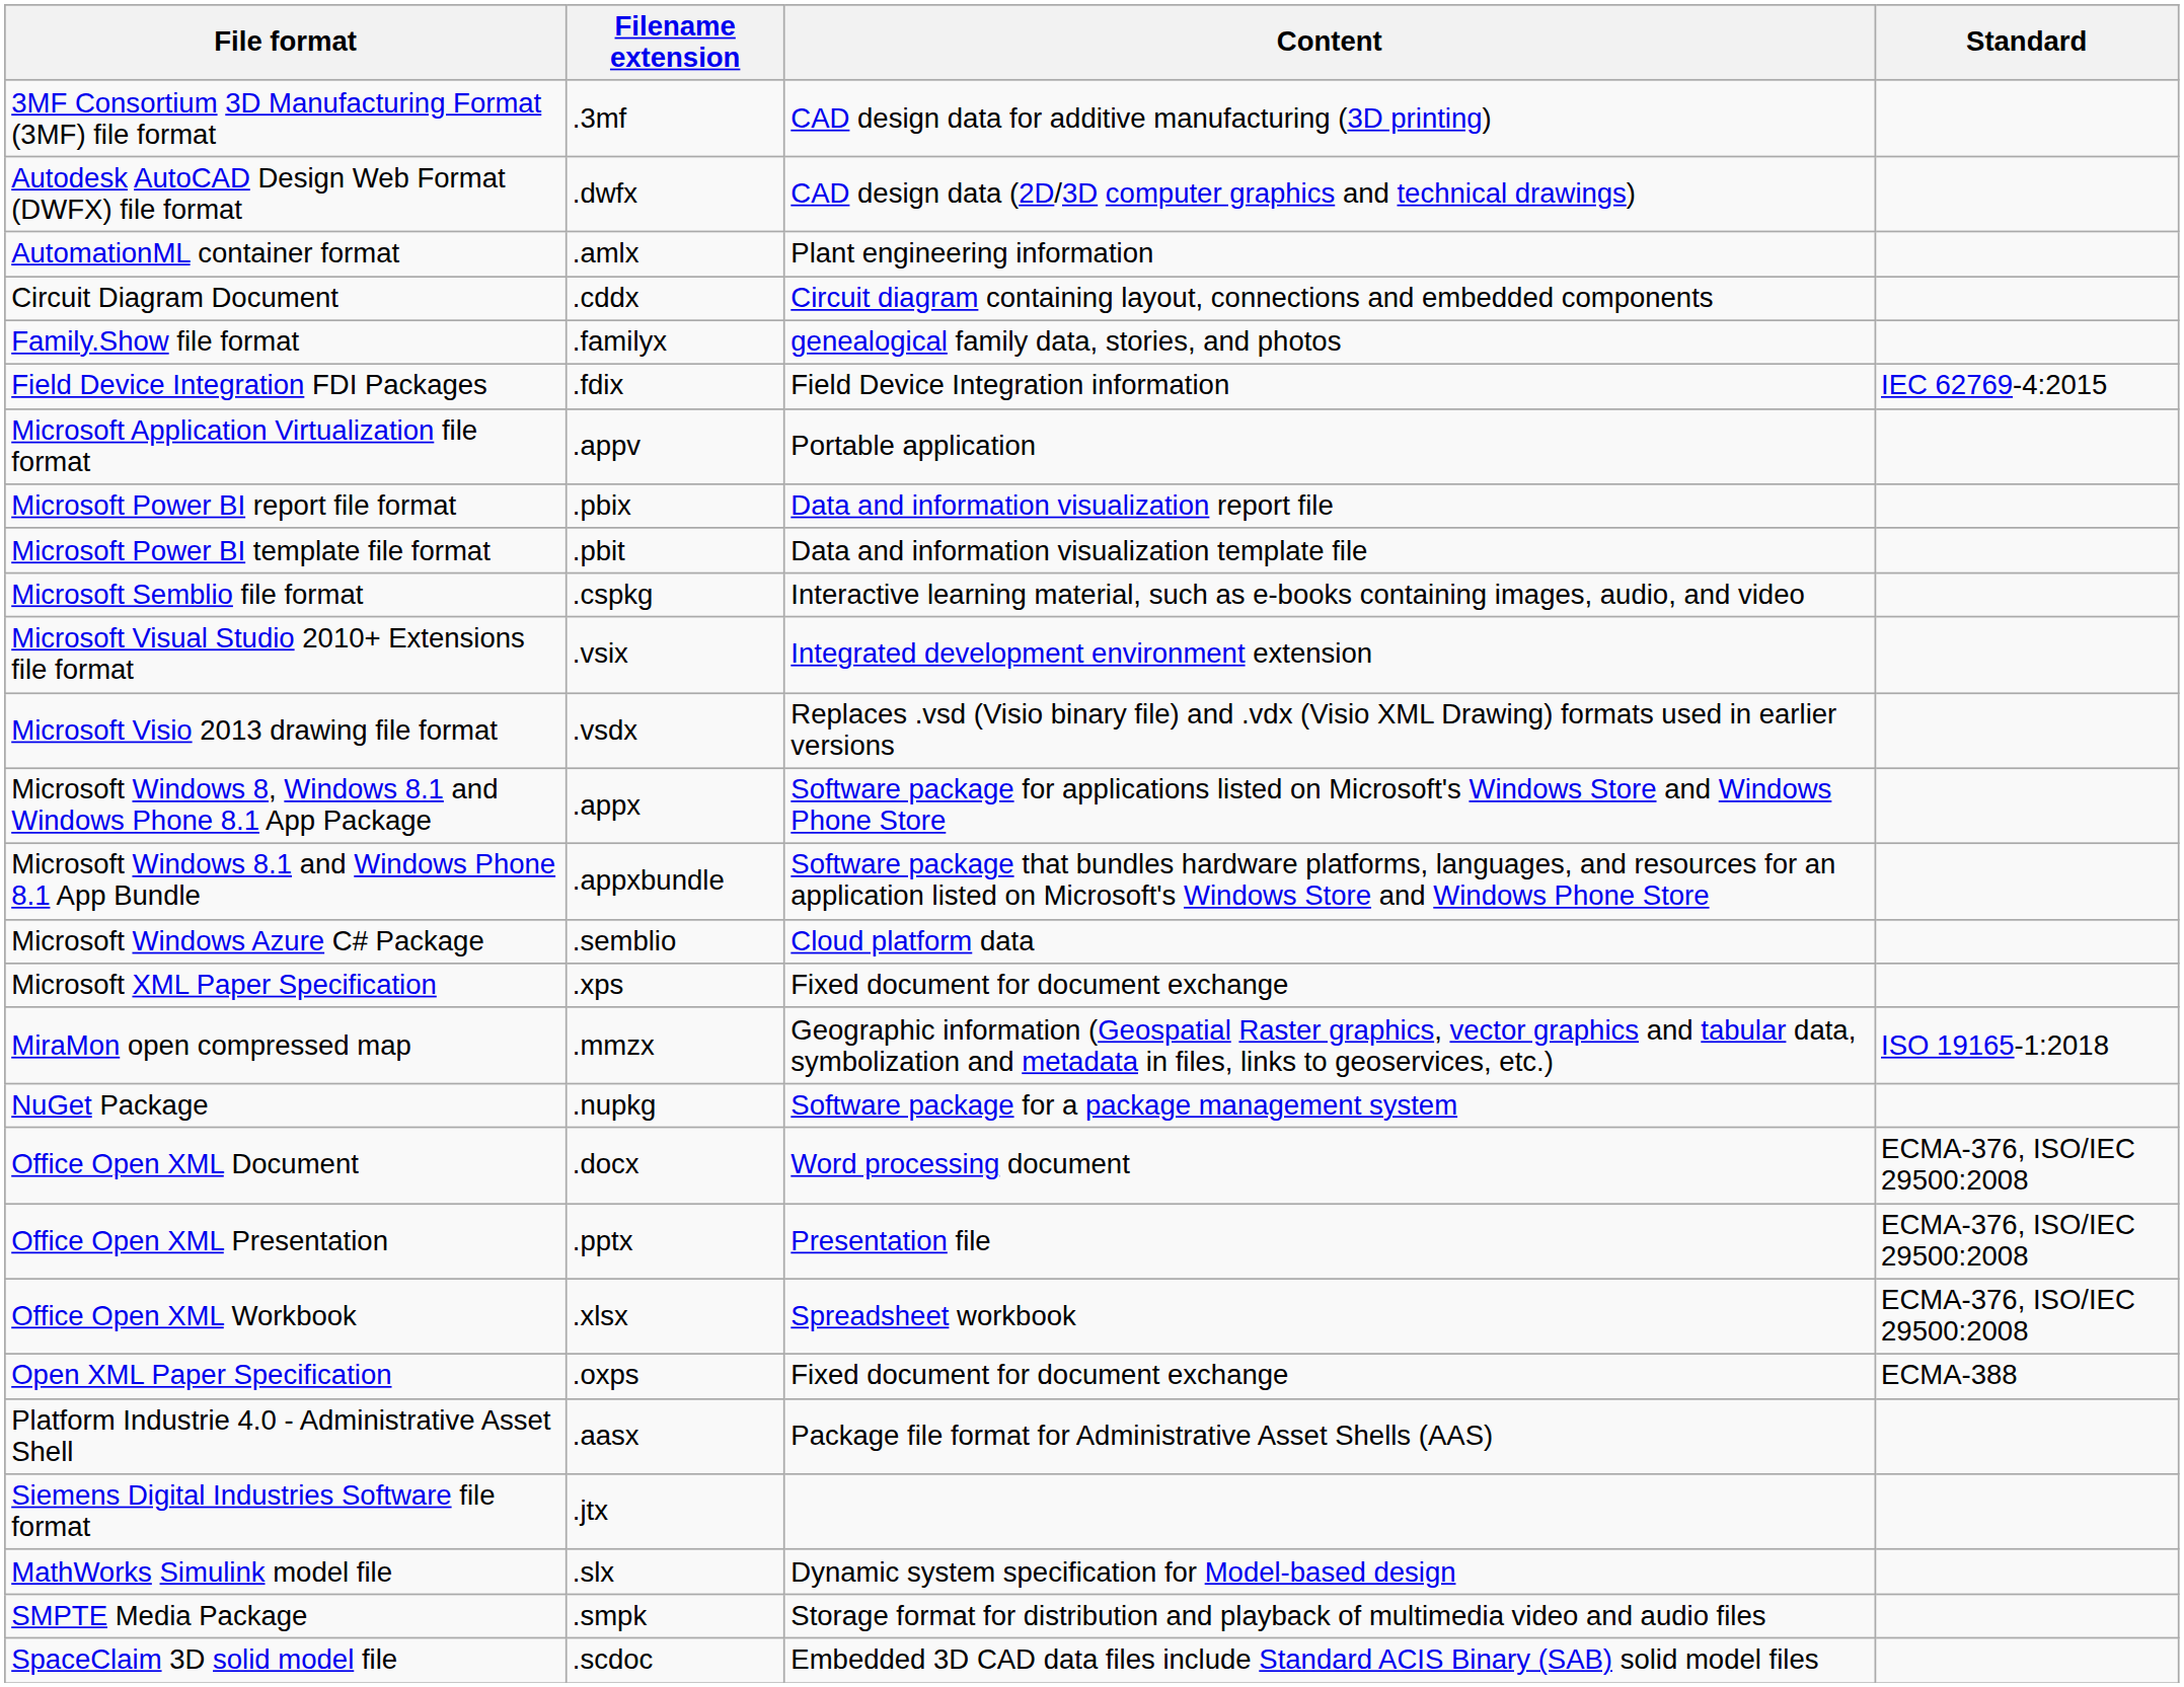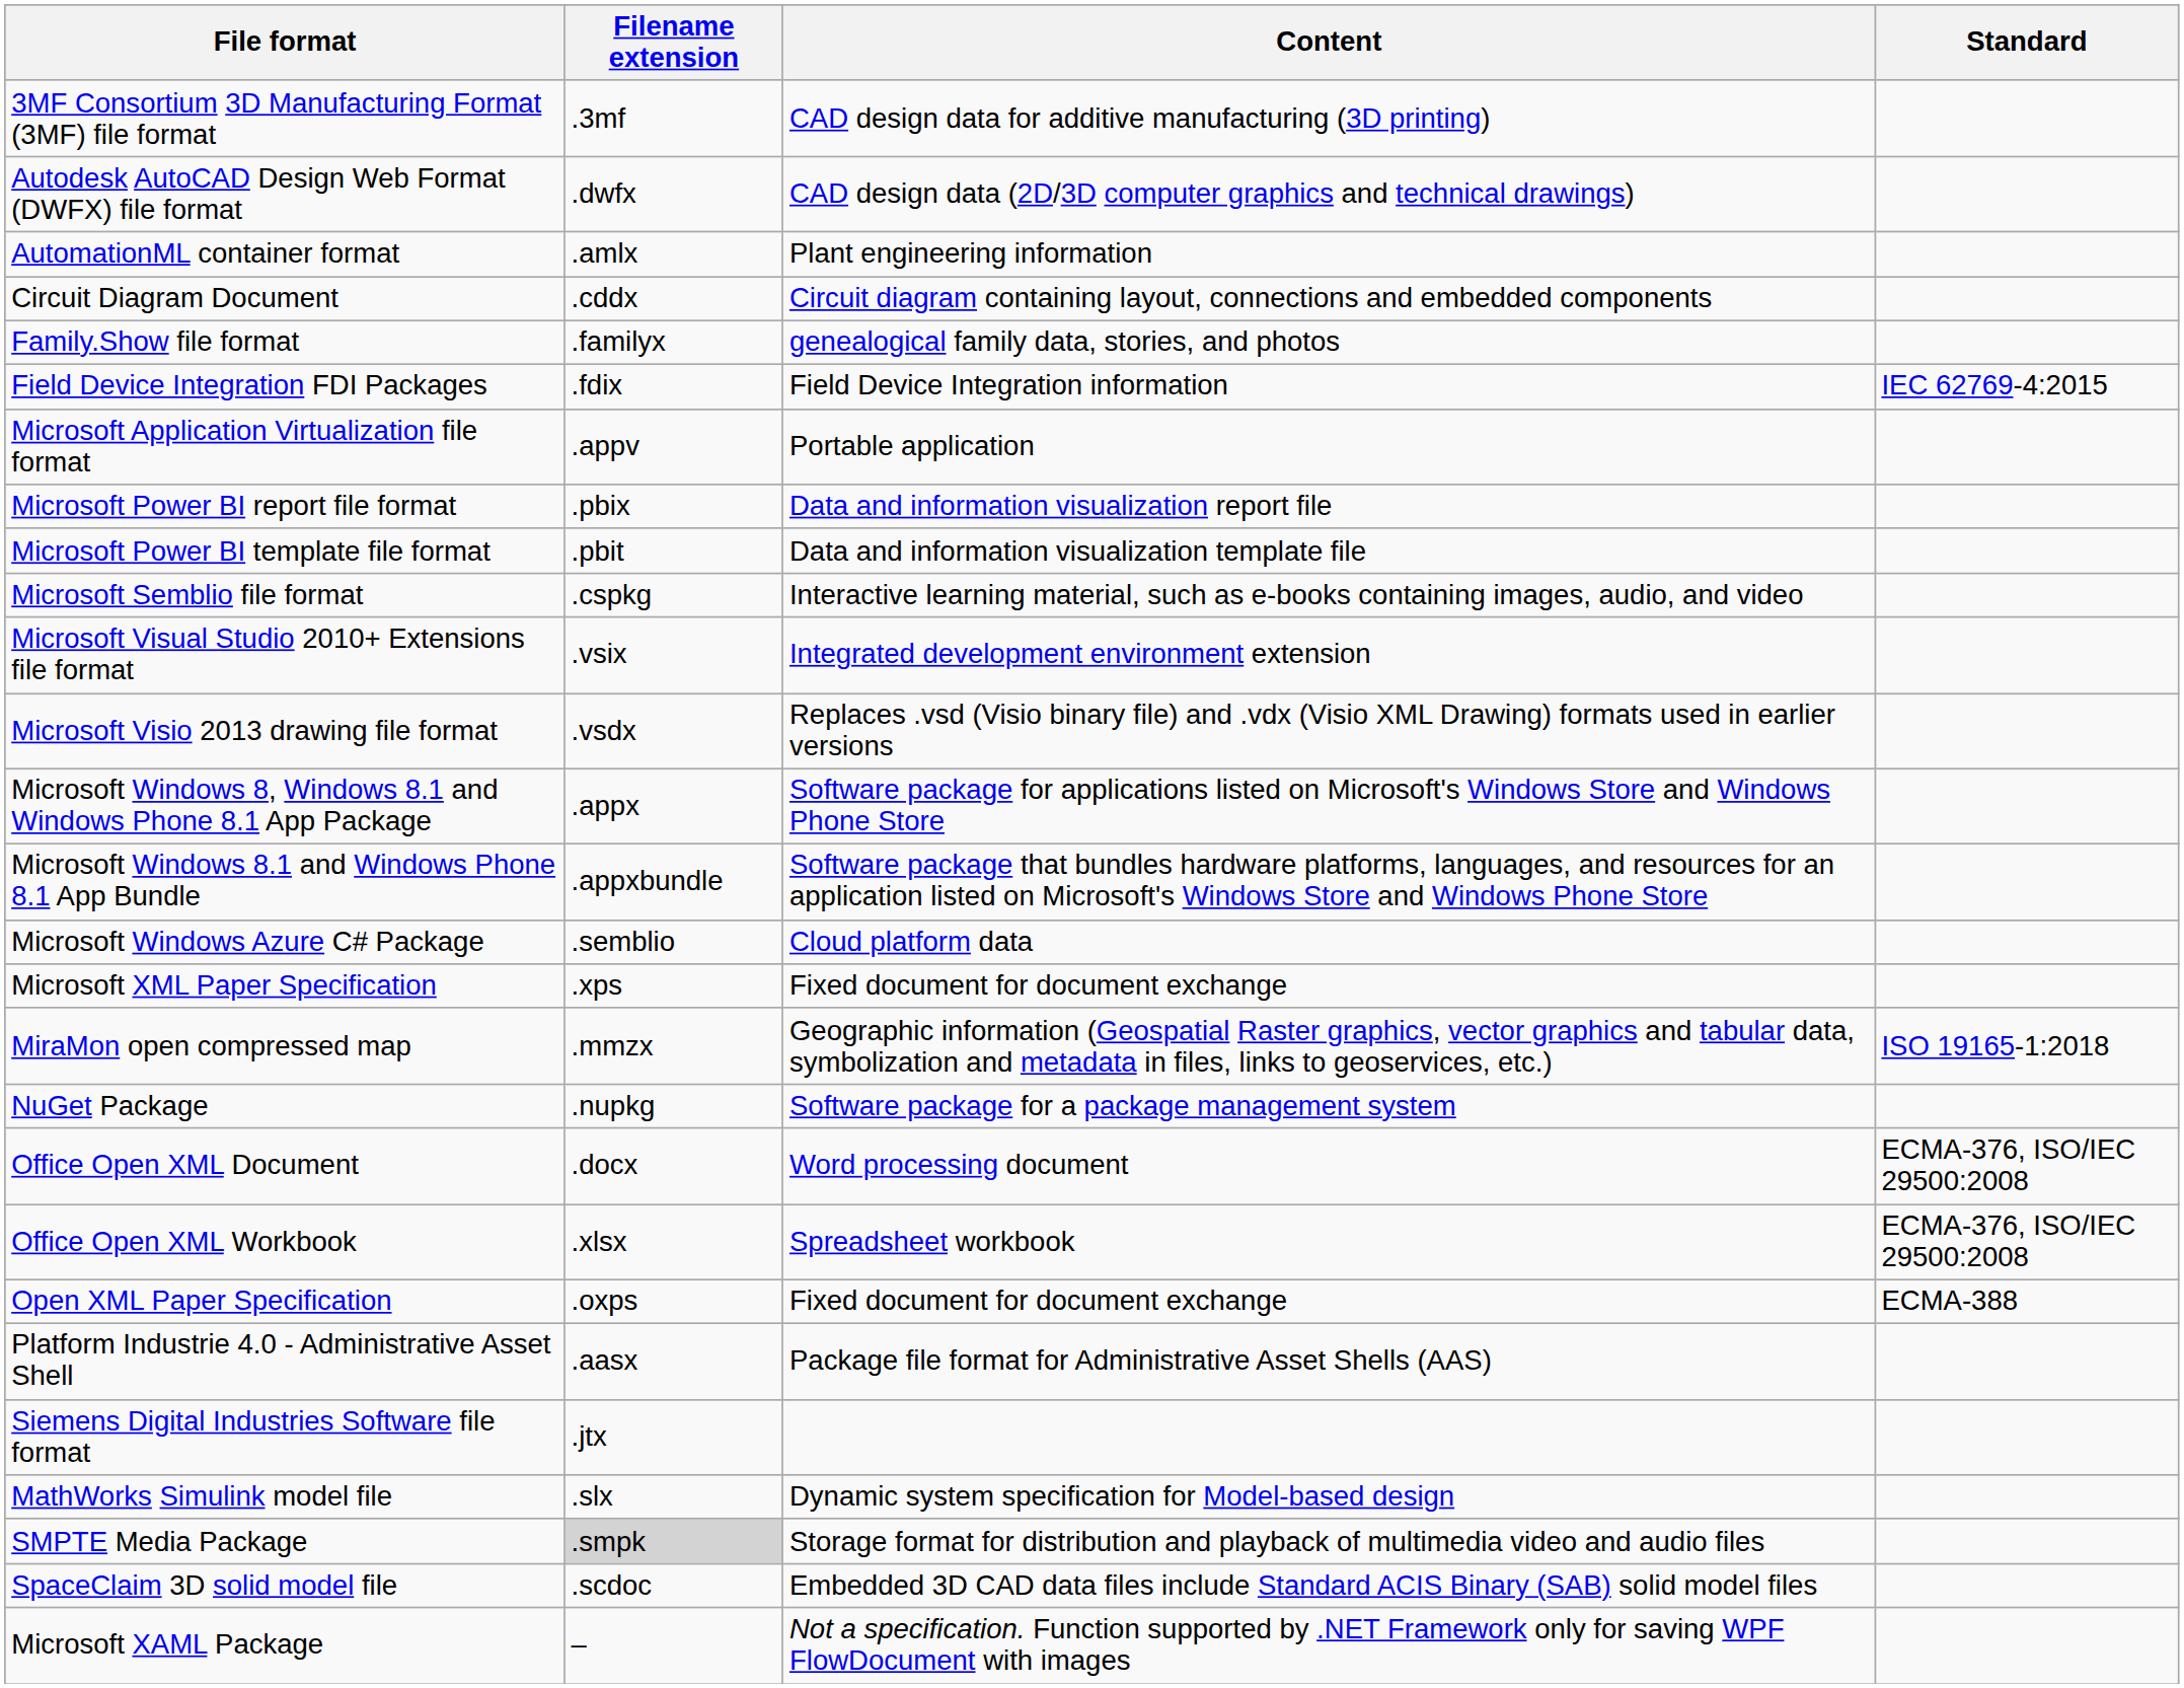 <table class="wikitable">
 <tr>
 <th>File format</th>
 <th><a href='#'>Filename extension</a></th>
 <th>Content</th>
 <th>Standard</th>
 </tr>
 <tr>
 <td><a href='#'>3MF Consortium</a> <a href='#'>3D Manufacturing Format</a> (3MF) file format</td>
 <td>.3mf</td>
 <td><a href='#'>CAD</a> design data for additive manufacturing (<a href='#'>3D printing</a>)</td>
 <td></td>
 </tr>
 <tr>
 <td><a href='#'>Autodesk</a> <a href='#'>AutoCAD</a> Design Web Format (DWFX) file format</td>
 <td>.dwfx</td>
 <td><a href='#'>CAD</a> design data (<a href='#'>2D</a>/<a href='#'>3D</a> <a href='#'>computer graphics</a> and <a href='#'>technical drawings</a>)</td>
 <td></td>
 </tr>
 <tr>
 <td><a href='#'>AutomationML</a> container format</td>
 <td>.amlx</td>
 <td>Plant engineering information</td>
 <td></td>
 </tr>
 <tr>
 <td>Circuit Diagram Document</td>
 <td>.cddx</td>
 <td><a href='#'>Circuit diagram</a> containing layout, connections and embedded components</td>
 <td></td>
 </tr>
 <tr>
 <td><a href='#'>Family.Show</a> file format</td>
 <td>.familyx</td>
 <td><a href='#'>genealogical</a> family data, stories, and photos</td>
 <td></td>
 </tr>
 <tr>
 <td><a href='#'>Field Device Integration</a> FDI Packages</td>
 <td>.fdix</td>
 <td>Field Device Integration information</td>
 <td><a href='#'>IEC 62769</a>-4:2015</td>
 </tr>
 <tr>
 <td><a href='#'>Microsoft Application Virtualization</a> file format</td>
 <td>.appv</td>
 <td>Portable application</td>
 <td></td>
 </tr>
 <tr>
 <td><a href='#'>Microsoft Power BI</a> report file format</td>
 <td>.pbix</td>
 <td><a href='#'>Data and information visualization</a> report file</td>
 <td></td>
 </tr>
 <tr>
 <td><a href='#'>Microsoft Power BI</a> template file format</td>
 <td>.pbit</td>
 <td>Data and information visualization template file</td>
 <td></td>
 </tr>
 <tr>
 <td><a href='#'>Microsoft Semblio</a> file format</td>
 <td>.cspkg</td>
 <td>Interactive learning material, such as e-books containing images, audio, and video</td>
 <td></td>
 </tr>
 <tr>
 <td><a href='#'>Microsoft Visual Studio</a> 2010+ Extensions file format</td>
 <td>.vsix</td>
 <td><a href='#'>Integrated development environment</a> extension</td>
 <td></td>
 </tr>
 <tr>
 <td><a href='#'>Microsoft Visio</a> 2013 drawing file format</td>
 <td>.vsdx</td>
 <td>Replaces .vsd (Visio binary file) and .vdx (Visio XML Drawing) formats used in earlier versions</td>
 <td></td>
 </tr>
 <tr>
 <td>Microsoft <a href='#'>Windows 8</a>, <a href='#'>Windows 8.1</a> and <a href='#'>Windows Phone 8.1</a> App Package</td>
 <td>.appx</td>
 <td><a href='#'>Software package</a> for applications listed on Microsoft's <a href='#'>Windows Store</a> and <a href='#'>Windows Phone Store</a></td>
 <td></td>
 </tr>
 <tr>
 <td>Microsoft <a href='#'>Windows 8.1</a> and <a href='#'>Windows Phone 8.1</a> App Bundle</td>
 <td>.appxbundle</td>
 <td><a href='#'>Software package</a> that bundles hardware platforms, languages, and resources for an application listed on Microsoft's <a href='#'>Windows Store</a> and <a href='#'>Windows Phone Store</a></td>
 <td></td>
 </tr>
 <tr>
 <td>Microsoft <a href='#'>Windows Azure</a> C# Package</td>
 <td>.semblio</td>
 <td><a href='#'>Cloud platform</a> data</td>
 <td></td>
 </tr>
 <tr>
 <td>Microsoft <a href='#'>XML Paper Specification</a></td>
 <td>.xps</td>
 <td>Fixed document for document exchange</td>
 <td></td>
 </tr>
 <tr>
 <td><a href='#'>MiraMon</a> open compressed map</td>
 <td>.mmzx</td>
 <td>Geographic information (<a href='#'>Geospatial</a> <a href='#'>Raster graphics</a>, <a href='#'>vector graphics</a> and <a href='#'>tabular</a> data, symbolization and <a href='#'>metadata</a> in files, links to geoservices, etc.)</td>
 <td><a href='#'>ISO 19165</a>-1:2018</td>
 </tr>
 <tr>
 <td><a href='#'>NuGet</a> Package</td>
 <td>.nupkg</td>
 <td><a href='#'>Software package</a> for a <a href='#'>package management system</a></td>
 <td></td>
 </tr>
 <tr>
 <td><a href='#'>Office Open XML</a> Document</td>
 <td>.docx</td>
 <td><a href='#'>Word processing</a> document</td>
 <td>ECMA-376, ISO/IEC 29500:2008</td>
 </tr>
 <tr>
-<td><a href='#'>Office Open XML</a> Presentation</td>
-<td>.pptx</td>
-<td><a href='#'>Presentation</a> file</td>
-<td>ECMA-376, ISO/IEC 29500:2008</td>
-</tr>
-<tr>
 <td><a href='#'>Office Open XML</a> Workbook</td>
 <td>.xlsx</td>
 <td><a href='#'>Spreadsheet</a> workbook</td>
 <td>ECMA-376, ISO/IEC 29500:2008</td>
 </tr>
 <tr>
 <td><a href='#'>Open XML Paper Specification</a></td>
 <td>.oxps</td>
 <td>Fixed document for document exchange</td>
 <td>ECMA-388</td>
 </tr>
 <tr>
 <td>Platform Industrie 4.0 - Administrative Asset Shell</td>
 <td>.aasx</td>
 <td>Package file format for Administrative Asset Shells (AAS)</td>
 <td></td>
 </tr>
 <tr>
 <td><a href='#'>Siemens Digital Industries Software</a> file format</td>
 <td>.jtx</td>
 <td></td>
 <td></td>
 </tr>
 <tr>
 <td><a href='#'>MathWorks</a> <a href='#'>Simulink</a> model file</td>
 <td>.slx</td>
 <td>Dynamic system specification for <a href='#'>Model-based design</a></td>
 <td></td>
 </tr>
 <tr>
 <td><a href='#'>SMPTE</a> Media Package</td>
-<td>.smpk</td>
+<td style="background: lightgrey;">.smpk</td>
 <td>Storage format for distribution and playback of multimedia video and audio files</td>
 <td></td>
 </tr>
 <tr>
 <td><a href='#'>SpaceClaim</a> 3D <a href='#'>solid model</a> file</td>
 <td>.scdoc</td>
 <td>Embedded 3D CAD data files include <a href='#'>Standard ACIS Binary (SAB)</a> solid model files</td>
 <td></td>
 </tr>
+<tr>
+<td>Microsoft <a href='#'>XAML</a> Package</td>
+<td>–</td>
+<td><em>Not a specification.</em> Function supported by <a href='#'>.NET Framework</a> only for saving <a href='#'>WPF</a> <a href='#'>FlowDocument</a> with images</td>
+<td></td>
+</tr>
 </table>
